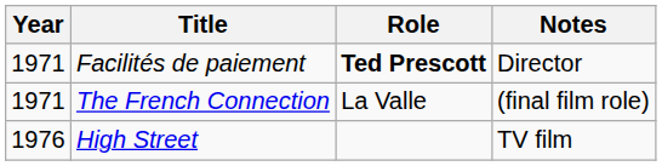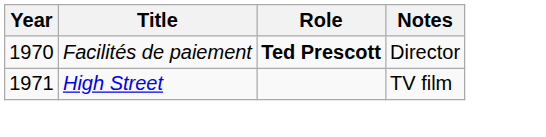 <table class="wikitable">
 <tr>
 <th>Year</th>
 <th>Title</th>
 <th>Role</th>
 <th>Notes</th>
 </tr>
 <tr>
-<td>1971</td>
+<td>1970</td>
 <td><em>Facilités de paiement</em></td>
 <td><strong>Ted Prescott</strong></td>
 <td>Director</td>
 </tr>
 <tr>
 <td>1971</td>
-<td><em><a href='#'>The French Connection</a></em></td>
-<td>La Valle</td>
-<td>(final film role)</td>
-</tr>
-<tr>
-<td>1976</td>
 <td><em><a href='#'>High Street</a></em></td>
 <td></td>
 <td>TV film</td>
 </tr>
 </table>
